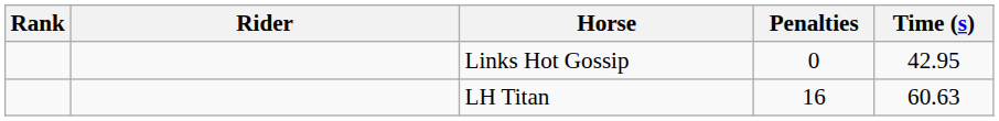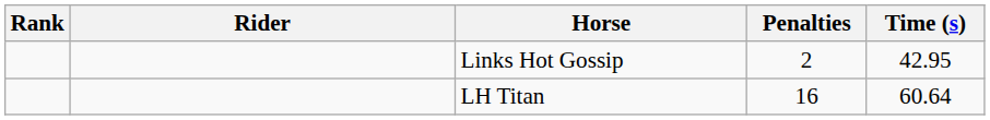 <table class="wikitable">
 <tr>
 <th width=25>Rank</th>
 <th width=260>Rider</th>
 <th width=195>Horse</th>
 <th width=75>Penalties</th>
 <th width=75>Time (<a href='#'>s</a>)</th>
 </tr>
 <tr>
 <td></td>
 <td></td>
 <td>Links Hot Gossip</td>
-<td align="center">0</td>
+<td align="center">2</td>
 <td align="center">42.95</td>
 </tr>
 <tr>
 <td></td>
 <td></td>
 <td>LH Titan</td>
 <td align="center">16</td>
-<td align="center">60.63</td>
+<td align="center">60.64</td>
 </tr>
 </table>
